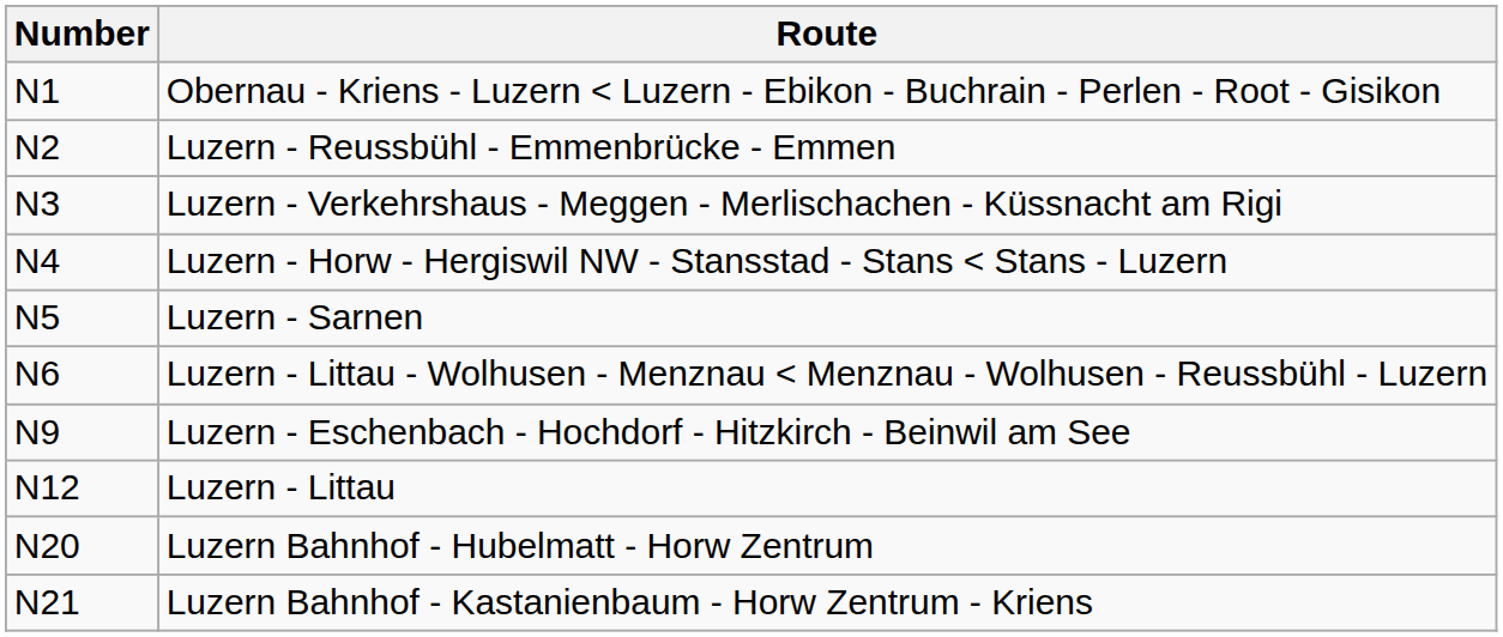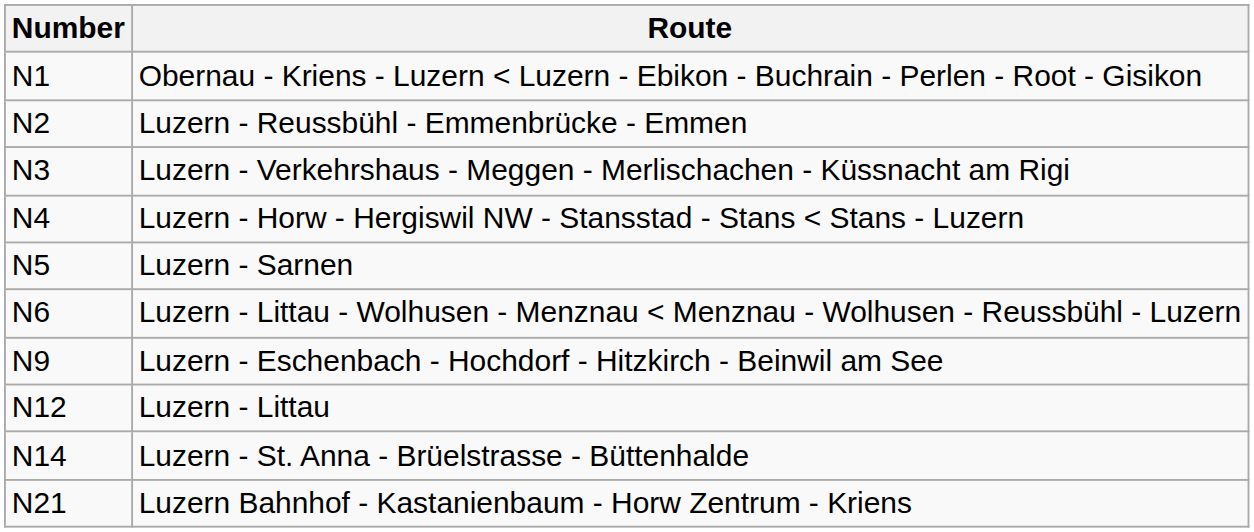 <table class="wikitable">
 <tr>
 <th>Number</th>
 <th>Route</th>
 </tr>
 <tr>
 <td>N1</td>
 <td>Obernau - Kriens - Luzern < Luzern - Ebikon - Buchrain - Perlen - Root - Gisikon</td>
 </tr>
 <tr>
 <td>N2</td>
 <td>Luzern - Reussbühl - Emmenbrücke - Emmen</td>
 </tr>
 <tr>
 <td>N3</td>
 <td>Luzern - Verkehrshaus - Meggen - Merlischachen - Küssnacht am Rigi</td>
 </tr>
 <tr>
 <td>N4</td>
 <td>Luzern - Horw - Hergiswil NW - Stansstad - Stans < Stans - Luzern</td>
 </tr>
 <tr>
 <td>N5</td>
 <td>Luzern - Sarnen</td>
 </tr>
 <tr>
 <td>N6</td>
 <td>Luzern - Littau - Wolhusen - Menznau < Menznau - Wolhusen - Reussbühl - Luzern</td>
 </tr>
 <tr>
 <td>N9</td>
 <td>Luzern - Eschenbach - Hochdorf - Hitzkirch - Beinwil am See</td>
 </tr>
 <tr>
 <td>N12</td>
 <td>Luzern - Littau</td>
 </tr>
 <tr>
-<td>N20</td>
-<td>Luzern Bahnhof - Hubelmatt - Horw Zentrum</td>
+<td>N14</td>
+<td>Luzern - St. Anna - Brüelstrasse - Büttenhalde</td>
 </tr>
 <tr>
 <td>N21</td>
 <td>Luzern Bahnhof - Kastanienbaum - Horw Zentrum - Kriens</td>
 </tr>
 </table>
